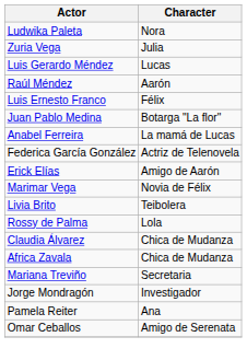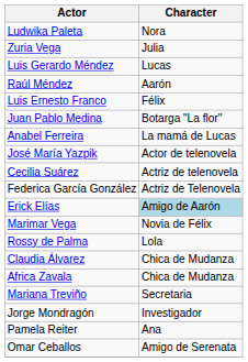 <table class="wikitable">
 <tr>
 <th>Actor</th>
 <th>Character</th>
 </tr>
 <tr>
 <td><a href='#'>Ludwika Paleta</a></td>
 <td>Nora</td>
 </tr>
 <tr>
 <td><a href='#'>Zuria Vega</a></td>
 <td>Julia</td>
 </tr>
 <tr>
 <td><a href='#'>Luis Gerardo Méndez</a></td>
 <td>Lucas</td>
 </tr>
 <tr>
 <td><a href='#'>Raúl Méndez</a></td>
 <td>Aarón</td>
 </tr>
 <tr>
 <td><a href='#'>Luis Ernesto Franco</a></td>
 <td>Félix</td>
 </tr>
 <tr>
 <td><a href='#'>Juan Pablo Medina</a></td>
 <td>Botarga "La flor"</td>
 </tr>
 <tr>
 <td><a href='#'>Anabel Ferreira</a></td>
 <td>La mamá de Lucas</td>
 </tr>
 <tr>
+<td><a href='#'>José María Yazpik</a></td>
+<td>Actor de telenovela</td>
+</tr>
+<tr>
+<td><a href='#'>Cecilia Suárez</a></td>
+<td>Actriz de telenovela</td>
+</tr>
+<tr>
 <td>Federica García González</td>
 <td>Actriz de Telenovela</td>
 </tr>
 <tr>
 <td><a href='#'>Erick Elías</a></td>
-<td>Amigo de Aarón</td>
+<td style="background: lightblue;">Amigo de Aarón</td>
 </tr>
 <tr>
 <td><a href='#'>Marimar Vega</a></td>
 <td>Novia de Félix</td>
-</tr>
-<tr>
-<td><a href='#'>Livia Brito</a></td>
-<td>Teibolera</td>
 </tr>
 <tr>
 <td><a href='#'>Rossy de Palma</a></td>
 <td>Lola</td>
 </tr>
 <tr>
 <td><a href='#'>Claudia Álvarez</a></td>
 <td>Chica de Mudanza</td>
 </tr>
 <tr>
 <td><a href='#'>Africa Zavala</a></td>
 <td>Chica de Mudanza</td>
 </tr>
 <tr>
 <td><a href='#'>Mariana Treviño</a></td>
 <td>Secretaria</td>
 </tr>
 <tr>
 <td>Jorge Mondragón</td>
 <td>Investigador</td>
 </tr>
 <tr>
 <td>Pamela Reiter</td>
 <td>Ana</td>
 </tr>
 <tr>
 <td>Omar Ceballos</td>
 <td>Amigo de Serenata</td>
 </tr>
 <tr>
 </tr>
 </table>
